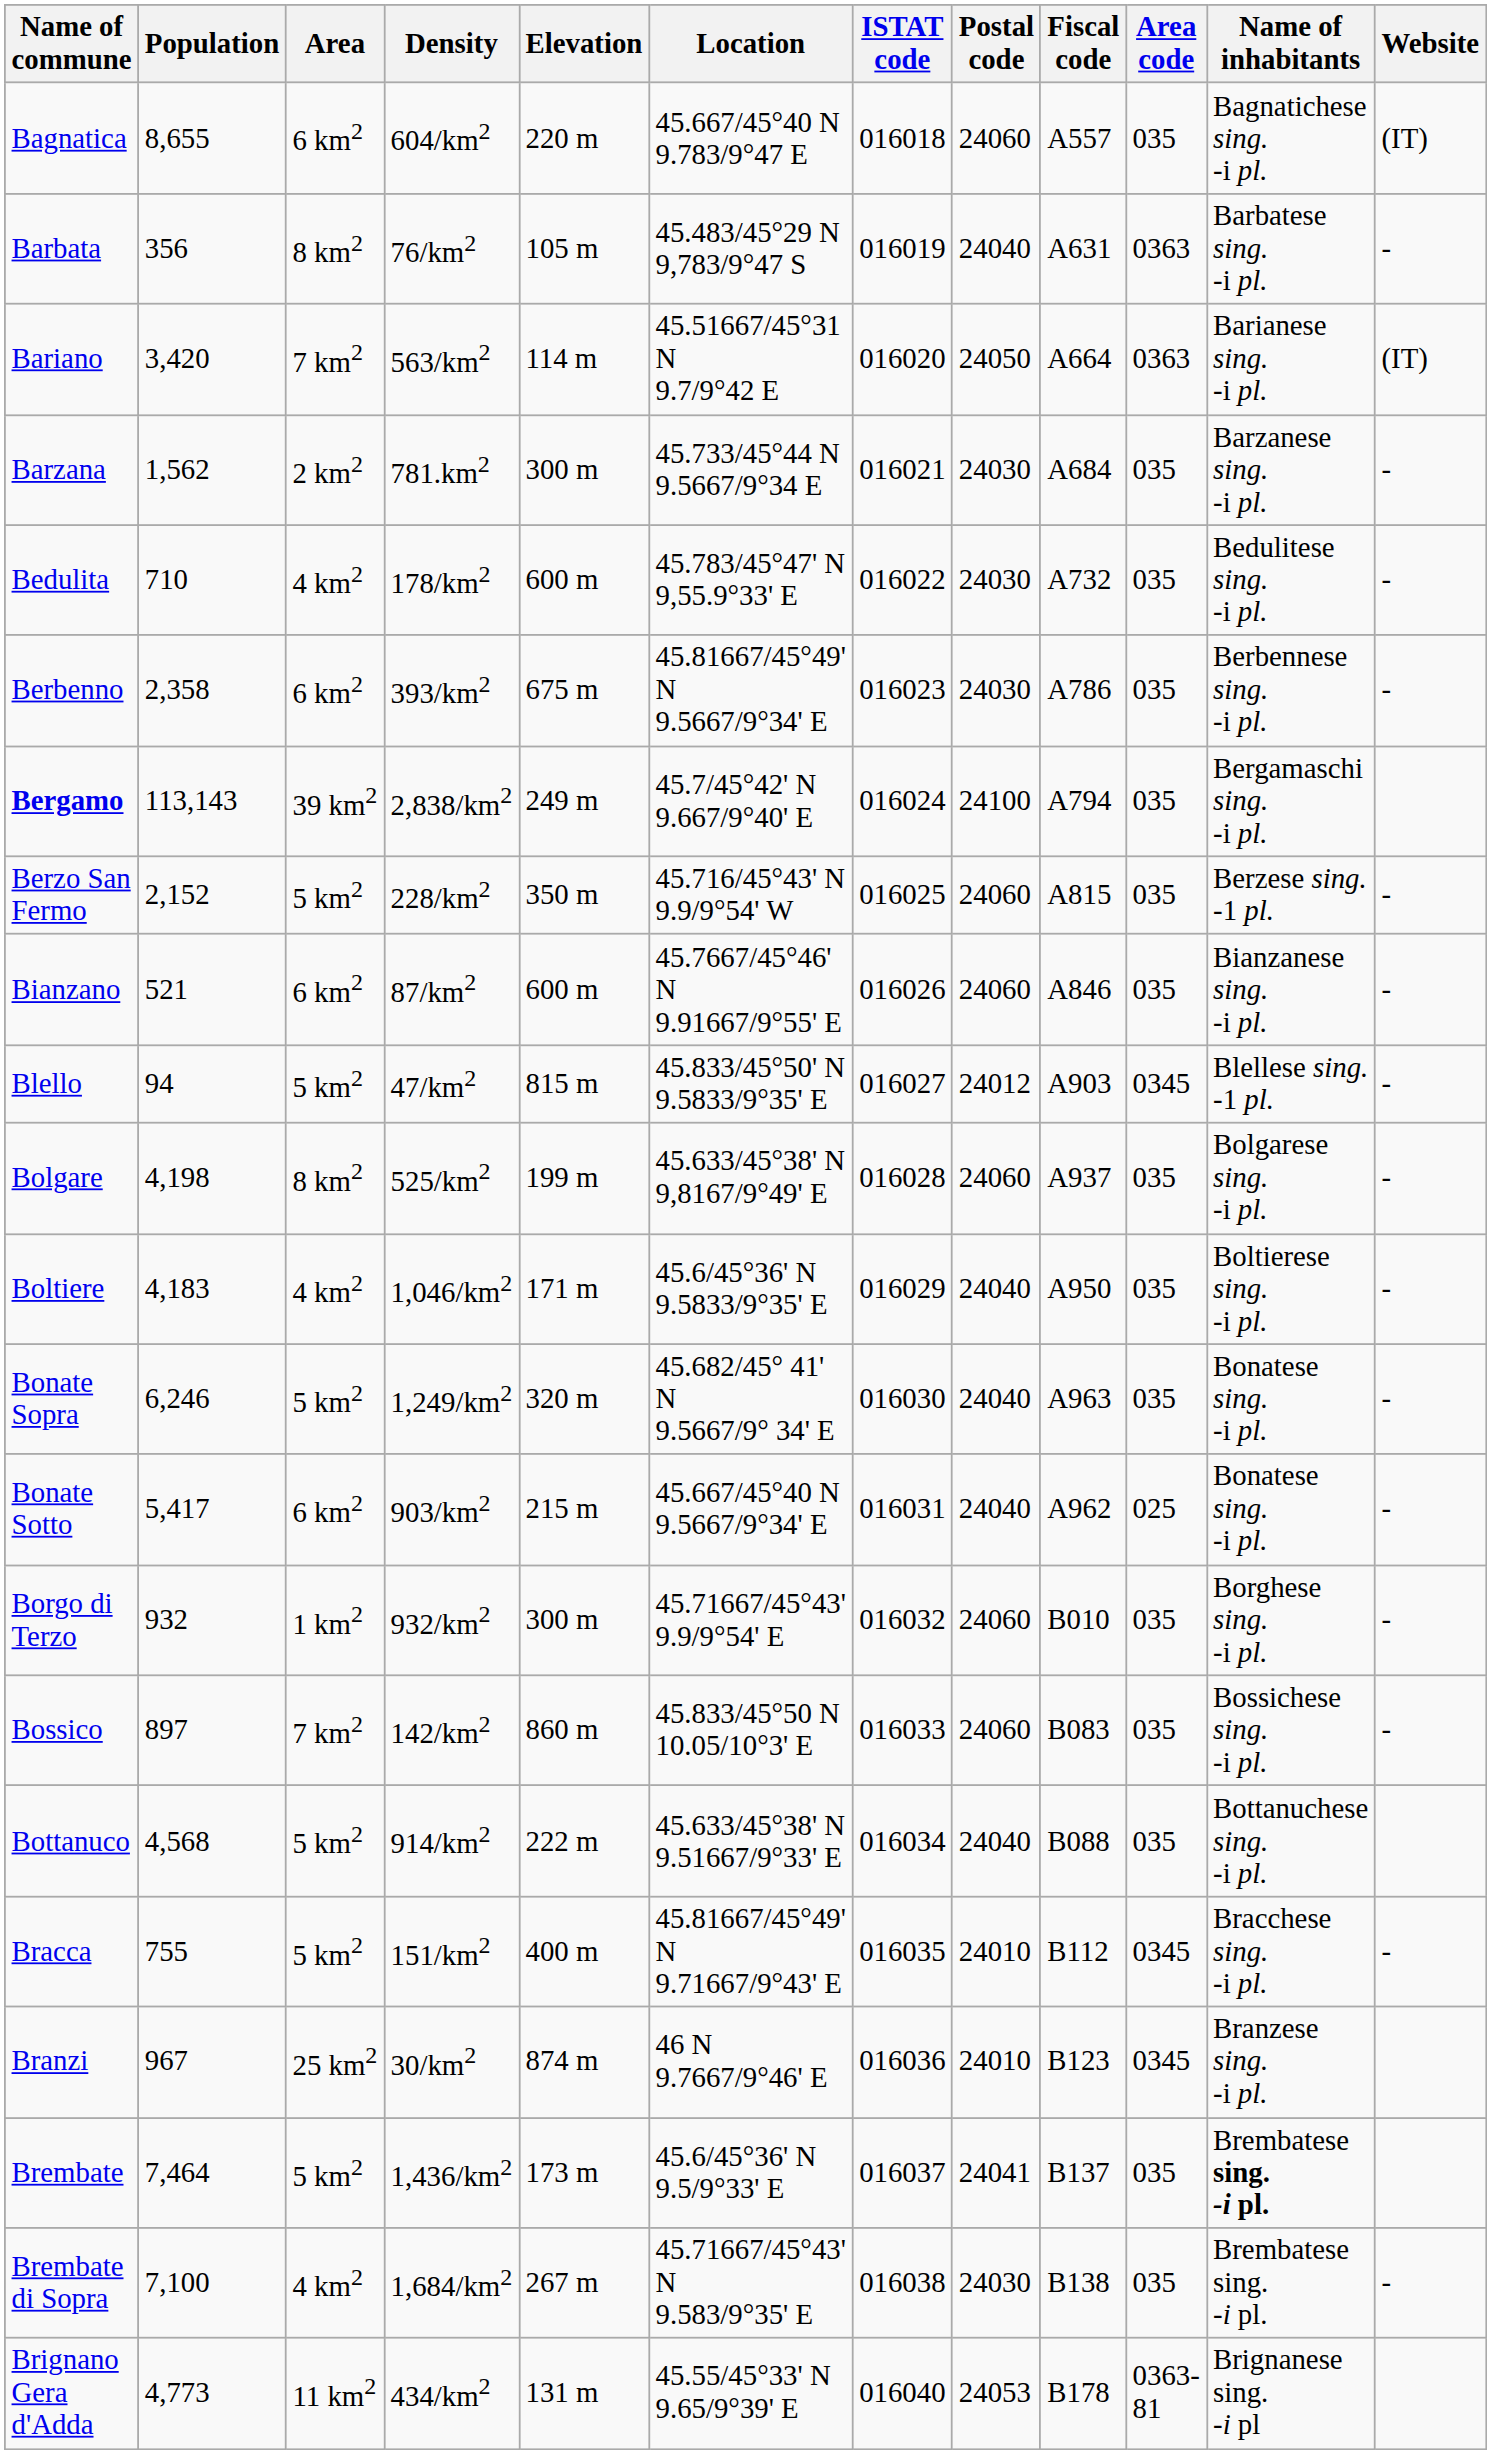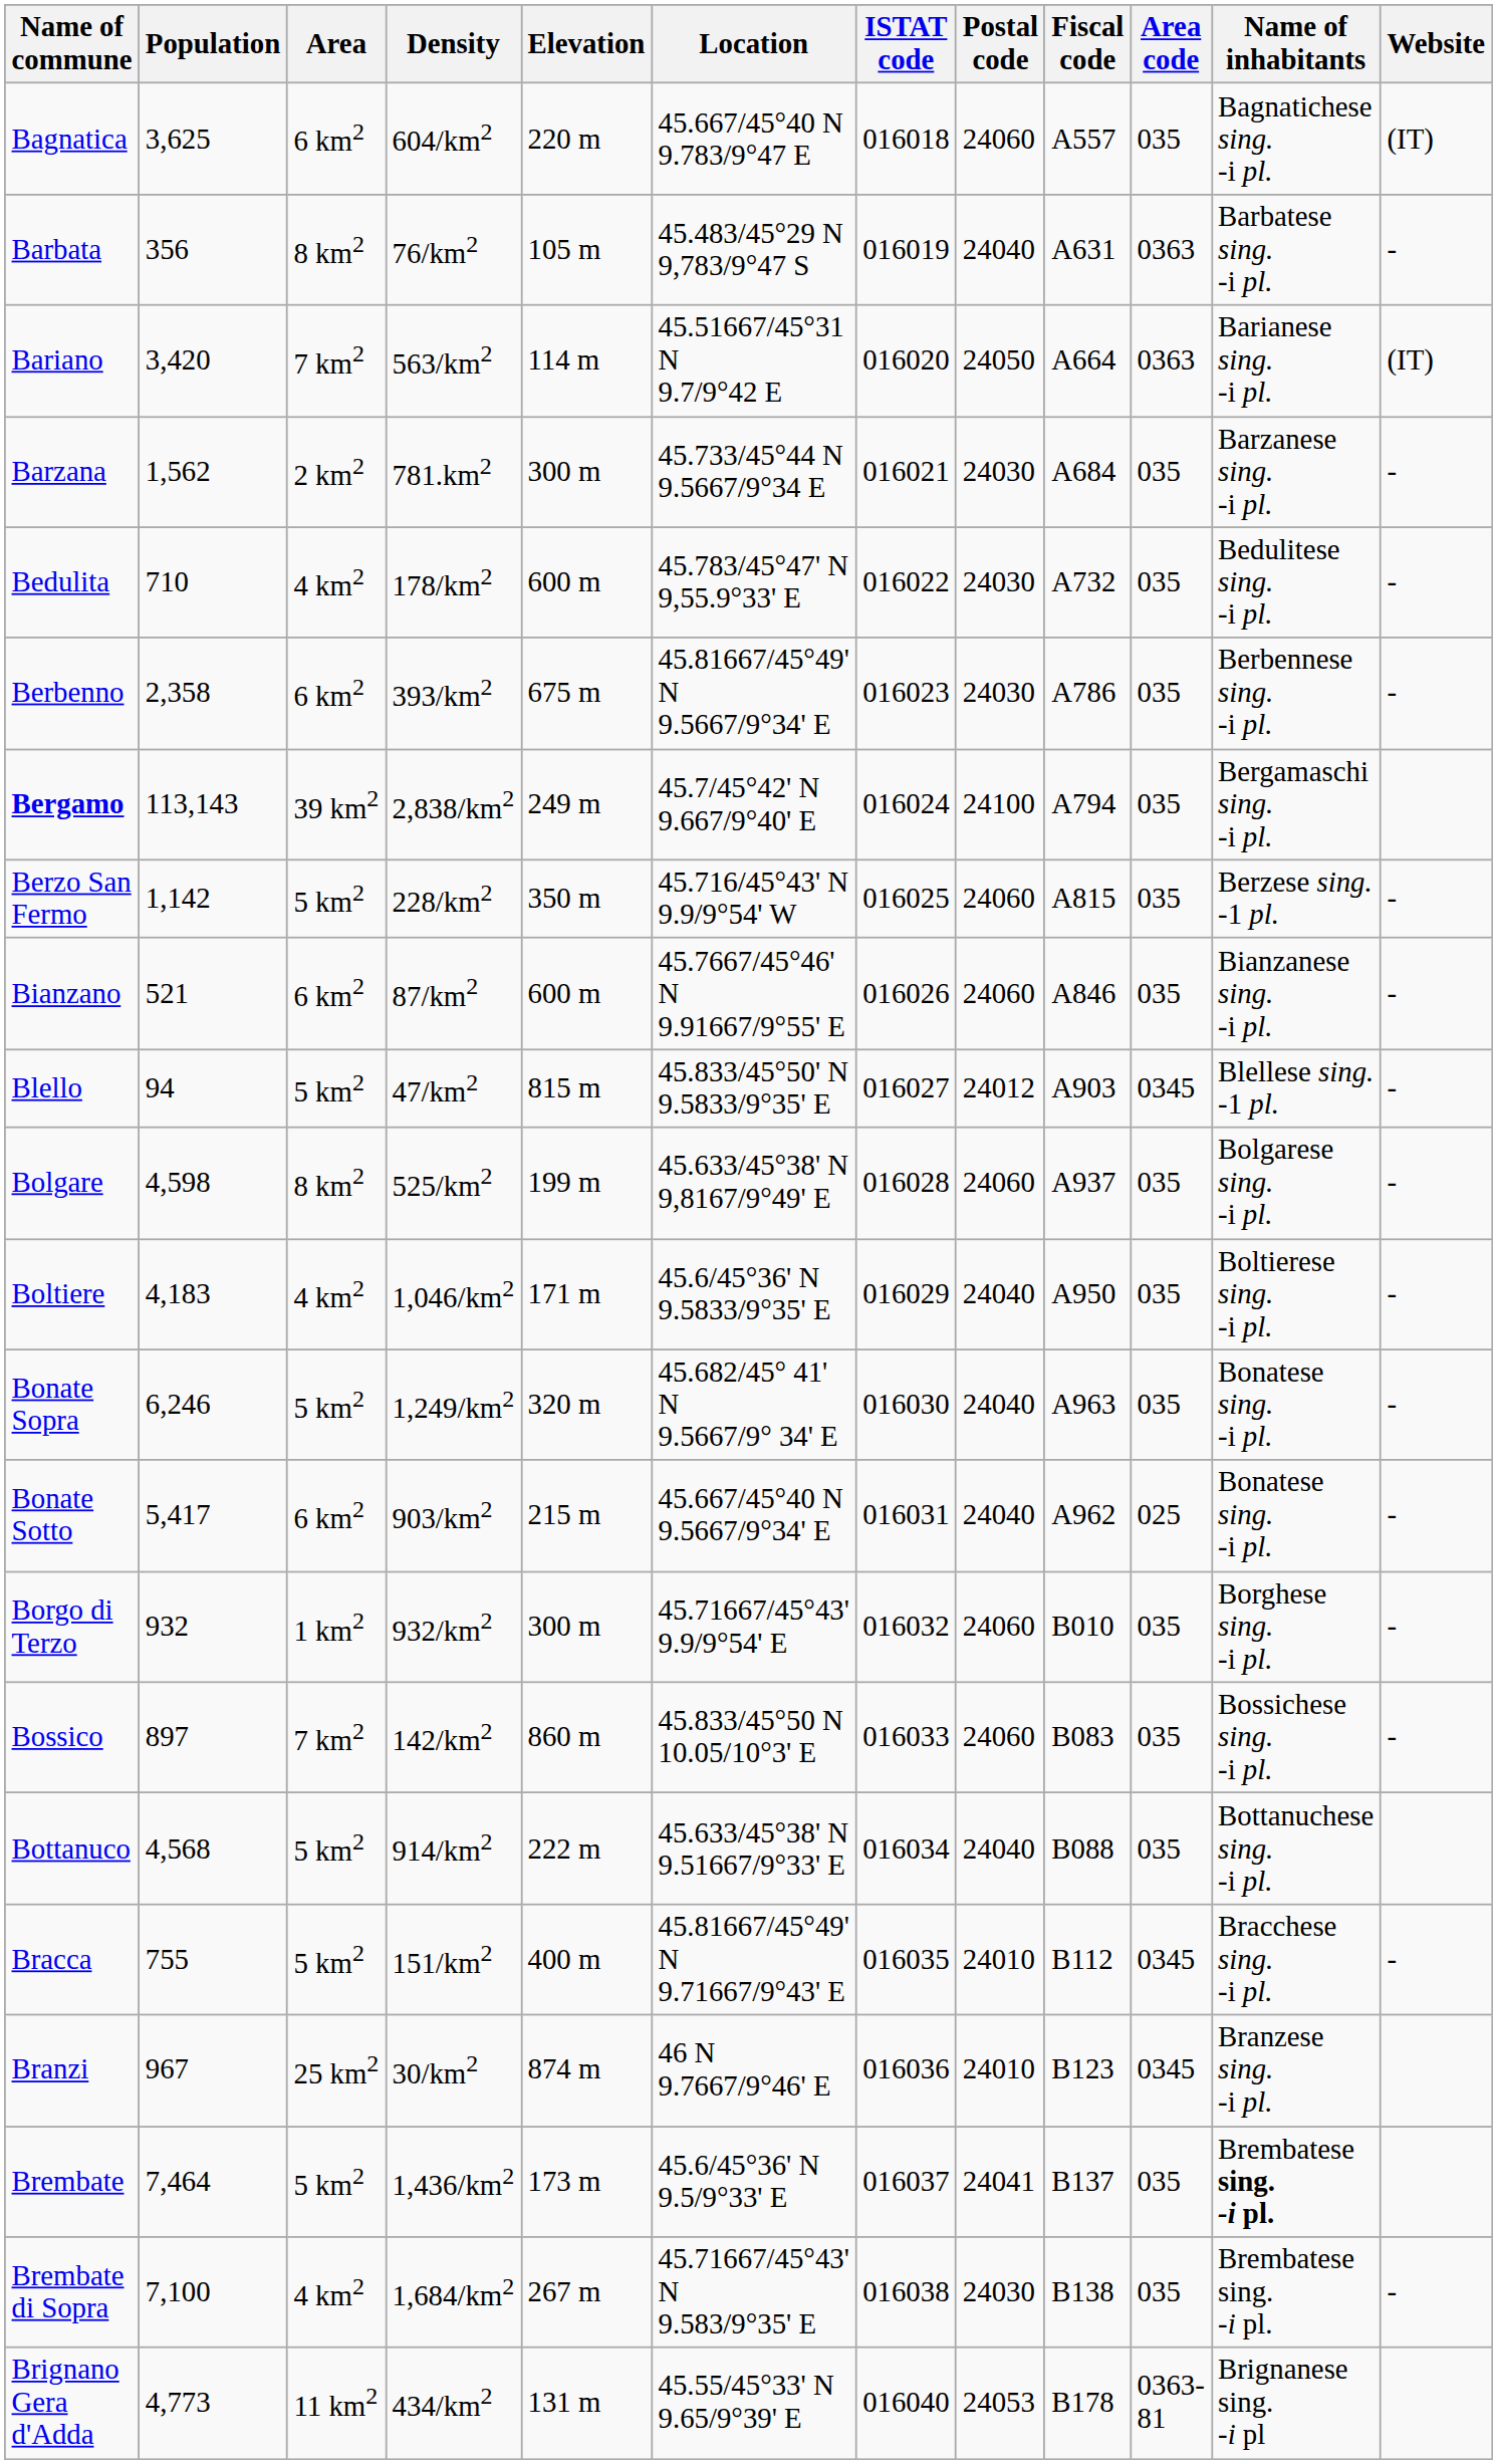 <table class="wikitable">
 <tr>
 <th>Name of commune</th>
 <th>Population</th>
 <th>Area</th>
 <th>Density</th>
 <th>Elevation</th>
 <th>Location</th>
 <th><a href='#'>ISTAT code</a></th>
 <th>Postal code</th>
 <th>Fiscal code</th>
 <th><a href='#'>Area code</a></th>
 <th>Name of inhabitants</th>
 <th>Website</th>
 </tr>
 <tr>
 <td><a href='#'>Bagnatica</a></td>
-<td>8,655</td>
+<td>3,625</td>
 <td>6 km<sup>2</sup></td>
 <td>604/km<sup>2</sup></td>
 <td>220 m</td>
 <td>45.667/45°40 N<br>9.783/9°47 E</td>
 <td>016018</td>
 <td>24060</td>
 <td>A557</td>
 <td>035</td>
 <td>Bagnatichese <em>sing.</em><br>-i <em>pl.</em></td>
 <td> (IT)</td>
 </tr>
 <tr>
 <td><a href='#'>Barbata</a></td>
 <td>356</td>
 <td>8 km<sup>2</sup></td>
 <td>76/km<sup>2</sup></td>
 <td>105 m</td>
 <td>45.483/45°29 N<br>9,783/9°47 S</td>
 <td>016019</td>
 <td>24040</td>
 <td>A631</td>
 <td>0363</td>
 <td>Barbatese <em>sing.</em><br>-i <em>pl.</em></td>
 <td>-</td>
 </tr>
 <tr>
 <td><a href='#'>Bariano</a></td>
 <td>3,420</td>
 <td>7 km<sup>2</sup></td>
 <td>563/km<sup>2</sup></td>
 <td>114 m</td>
 <td>45.51667/45°31 N<br>9.7/9°42 E</td>
 <td>016020</td>
 <td>24050</td>
 <td>A664</td>
 <td>0363</td>
 <td>Barianese <em>sing.</em><br>-i <em>pl.</em></td>
 <td> (IT)</td>
 </tr>
 <tr>
 <td><a href='#'>Barzana</a></td>
 <td>1,562</td>
 <td>2 km<sup>2</sup></td>
 <td>781.km<sup>2</sup></td>
 <td>300 m</td>
 <td>45.733/45°44 N<br>9.5667/9°34 E</td>
 <td>016021</td>
 <td>24030</td>
 <td>A684</td>
 <td>035</td>
 <td>Barzanese <em>sing.</em><br>-i <em>pl.</em></td>
 <td>-</td>
 </tr>
 <tr>
 <td><a href='#'>Bedulita</a></td>
 <td>710</td>
 <td>4 km<sup>2</sup></td>
 <td>178/km<sup>2</sup></td>
 <td>600 m</td>
 <td>45.783/45°47' N<br>9,55.9°33' E</td>
 <td>016022</td>
 <td>24030</td>
 <td>A732</td>
 <td>035</td>
 <td>Bedulitese <em>sing.</em><br>-i <em>pl.</em></td>
 <td>-</td>
 </tr>
 <tr>
 <td><a href='#'>Berbenno</a></td>
 <td>2,358</td>
 <td>6 km<sup>2</sup></td>
 <td>393/km<sup>2</sup></td>
 <td>675 m</td>
 <td>45.81667/45°49' N<br>9.5667/9°34' E</td>
 <td>016023</td>
 <td>24030</td>
 <td>A786</td>
 <td>035</td>
 <td>Berbennese <em>sing.</em><br>-i <em>pl.</em></td>
 <td>-</td>
 </tr>
 <tr>
 <td><strong><a href='#'>Bergamo</a></strong></td>
 <td>113,143</td>
 <td>39 km<sup>2</sup></td>
 <td>2,838/km<sup>2</sup></td>
 <td>249 m</td>
 <td>45.7/45°42' N<br>9.667/9°40' E</td>
 <td>016024</td>
 <td>24100</td>
 <td>A794</td>
 <td>035</td>
 <td>Bergamaschi <em>sing.</em><br>-i <em>pl.</em></td>
 <td></td>
 </tr>
 <tr>
 <td><a href='#'>Berzo San Fermo</a></td>
-<td>2,152</td>
+<td>1,142</td>
 <td>5 km<sup>2</sup></td>
 <td>228/km<sup>2</sup></td>
 <td>350 m</td>
 <td>45.716/45°43' N<br>9.9/9°54' W</td>
 <td>016025</td>
 <td>24060</td>
 <td>A815</td>
 <td>035</td>
 <td>Berzese <em>sing.</em><br>-1 <em>pl.</em></td>
 <td>-</td>
 </tr>
 <tr>
 <td><a href='#'>Bianzano</a></td>
 <td>521</td>
 <td>6 km<sup>2</sup></td>
 <td>87/km<sup>2</sup></td>
 <td>600 m</td>
 <td>45.7667/45°46' N<br>9.91667/9°55' E</td>
 <td>016026</td>
 <td>24060</td>
 <td>A846</td>
 <td>035</td>
 <td>Bianzanese <em>sing.</em><br>-i <em>pl.</em></td>
 <td>-</td>
 </tr>
 <tr>
 <td><a href='#'>Blello</a></td>
 <td>94</td>
 <td>5 km<sup>2</sup></td>
 <td>47/km<sup>2</sup></td>
 <td>815 m</td>
 <td>45.833/45°50' N<br>9.5833/9°35' E</td>
 <td>016027</td>
 <td>24012</td>
 <td>A903</td>
 <td>0345</td>
 <td>Blellese <em>sing.</em><br>-1 <em>pl.</em></td>
 <td>-</td>
 </tr>
 <tr>
 <td><a href='#'>Bolgare</a></td>
-<td>4,198</td>
+<td>4,598</td>
 <td>8 km<sup>2</sup></td>
 <td>525/km<sup>2</sup></td>
 <td>199 m</td>
 <td>45.633/45°38' N<br>9,8167/9°49' E</td>
 <td>016028</td>
 <td>24060</td>
 <td>A937</td>
 <td>035</td>
 <td>Bolgarese <em>sing.</em><br>-i <em>pl.</em></td>
 <td>-</td>
 </tr>
 <tr>
 <td><a href='#'>Boltiere</a></td>
 <td>4,183</td>
 <td>4 km<sup>2</sup></td>
 <td>1,046/km<sup>2</sup></td>
 <td>171 m</td>
 <td>45.6/45°36' N<br>9.5833/9°35' E</td>
 <td>016029</td>
 <td>24040</td>
 <td>A950</td>
 <td>035</td>
 <td>Boltierese <em>sing.</em><br>-i <em>pl.</em></td>
 <td>-</td>
 </tr>
 <tr>
 <td><a href='#'>Bonate Sopra</a></td>
 <td>6,246</td>
 <td>5 km<sup>2</sup></td>
 <td>1,249/km<sup>2</sup></td>
 <td>320 m</td>
 <td>45.682/45° 41' N<br>9.5667/9° 34' E</td>
 <td>016030</td>
 <td>24040</td>
 <td>A963</td>
 <td>035</td>
 <td>Bonatese <em>sing.</em><br>-i <em>pl.</em></td>
 <td>-</td>
 </tr>
 <tr>
 <td><a href='#'>Bonate Sotto</a></td>
 <td>5,417</td>
 <td>6 km<sup>2</sup></td>
 <td>903/km<sup>2</sup></td>
 <td>215 m</td>
 <td>45.667/45°40 N<br>9.5667/9°34' E</td>
 <td>016031</td>
 <td>24040</td>
 <td>A962</td>
 <td>025</td>
 <td>Bonatese <em>sing.</em><br>-i <em>pl.</em></td>
 <td>-</td>
 </tr>
 <tr>
 <td><a href='#'>Borgo di Terzo</a></td>
 <td>932</td>
 <td>1 km<sup>2</sup></td>
 <td>932/km<sup>2</sup></td>
 <td>300 m</td>
 <td>45.71667/45°43'<br>9.9/9°54' E</td>
 <td>016032</td>
 <td>24060</td>
 <td>B010</td>
 <td>035</td>
 <td>Borghese <em>sing.</em><br>-i <em>pl.</em></td>
 <td>-</td>
 </tr>
 <tr>
 <td><a href='#'>Bossico</a></td>
 <td>897</td>
 <td>7 km<sup>2</sup></td>
 <td>142/km<sup>2</sup></td>
 <td>860 m</td>
 <td>45.833/45°50 N<br>10.05/10°3' E</td>
 <td>016033</td>
 <td>24060</td>
 <td>B083</td>
 <td>035</td>
 <td>Bossichese <em>sing.</em><br>-i <em>pl.</em></td>
 <td>-</td>
 </tr>
 <tr>
 <td><a href='#'>Bottanuco</a></td>
 <td>4,568</td>
 <td>5 km<sup>2</sup></td>
 <td>914/km<sup>2</sup></td>
 <td>222 m</td>
 <td>45.633/45°38' N<br>9.51667/9°33' E</td>
 <td>016034</td>
 <td>24040</td>
 <td>B088</td>
 <td>035</td>
 <td>Bottanuchese <em>sing.</em><br>-i <em>pl.</em></td>
 </tr>
 <tr>
 <td><a href='#'>Bracca</a></td>
 <td>755</td>
 <td>5 km<sup>2</sup></td>
 <td>151/km<sup>2</sup></td>
 <td>400 m</td>
 <td>45.81667/45°49' N<br>9.71667/9°43' E</td>
 <td>016035</td>
 <td>24010</td>
 <td>B112</td>
 <td>0345</td>
 <td>Bracchese <em>sing.</em><br>-i <em>pl.</em></td>
 <td>-</td>
 </tr>
 <tr>
 <td><a href='#'>Branzi</a></td>
 <td>967</td>
 <td>25 km<sup>2</sup></td>
 <td>30/km<sup>2</sup></td>
 <td>874 m</td>
 <td>46 N<br>9.7667/9°46' E</td>
 <td>016036</td>
 <td>24010</td>
 <td>B123</td>
 <td>0345</td>
 <td>Branzese <em>sing.</em><br>-i <em>pl.</em></td>
 </tr>
 <tr>
 <td><a href='#'>Brembate</a></td>
 <td>7,464</td>
 <td>5 km<sup>2</sup></td>
 <td>1,436/km<sup>2</sup></td>
 <td>173 m</td>
 <td>45.6/45°36' N<br>9.5/9°33' E</td>
 <td>016037</td>
 <td>24041</td>
 <td>B137</td>
 <td>035</td>
 <td>Brembatese <strong>sing.<em><br>-i </em>pl.<em></td>
 <td></td>
 </tr>
 <tr>
 <td><a href='#'>Brembate di Sopra</a></td>
 <td>7,100</td>
 <td>4 km<sup>2</sup></td>
 <td>1,684/km<sup>2</sup></td>
 <td>267 m</td>
 <td>45.71667/45°43' N<br>9.583/9°35' E</td>
 <td>016038</td>
 <td>24030</td>
 <td>B138</td>
 <td>035</td>
 <td>Brembatese </em>sing.<em><br>-i </em>pl.<em></td>
 <td>-</td>
 </tr>
 <tr>
 <td><a href='#'>Brignano Gera d'Adda</a></td>
 <td>4,773</td>
 <td>11 km<sup>2</sup></td>
 <td>434/km<sup>2</sup></td>
 <td>131 m</td>
 <td>45.55/45°33' N<br>9.65/9°39' E</td>
 <td>016040</td>
 <td>24053</td>
 <td>B178</td>
 <td>0363-81</td>
 <td>Brignanese </em>sing.<em><br>-i </em>pl<em></td>
 <td></td>
 </tr>
 </table>
